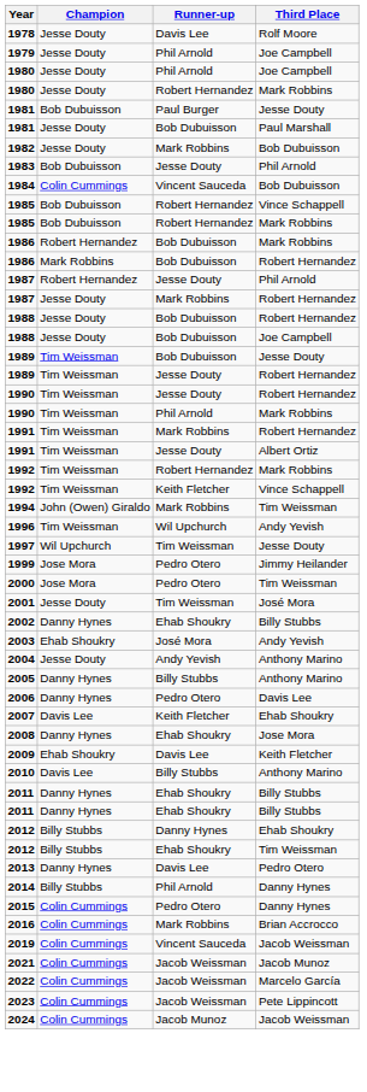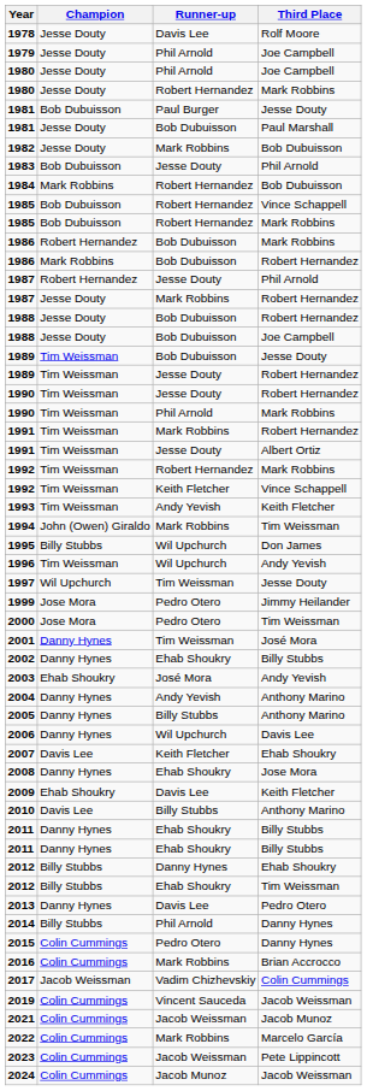 <table class="wikitable mw-collapsible">
 <tr>
 <th>Year</th>
 <th><a href='#'>Champion</a></th>
 <th><a href='#'>Runner-up</a></th>
 <th><a href='#'>Third Place</a></th>
 </tr>
 <tr>
 <td><strong>1978</strong></td>
 <td> Jesse Douty</td>
 <td> Davis Lee</td>
 <td> Rolf Moore</td>
 </tr>
 <tr>
 <td><strong>1979</strong></td>
 <td> Jesse Douty</td>
 <td> Phil Arnold</td>
 <td> Joe Campbell</td>
 </tr>
 <tr>
 <td><strong>1980</strong></td>
 <td> Jesse Douty</td>
 <td> Phil Arnold</td>
 <td> Joe Campbell</td>
 </tr>
 <tr>
 <td><strong>1980</strong></td>
 <td> Jesse Douty</td>
 <td> Robert Hernandez</td>
 <td> Mark Robbins</td>
 </tr>
 <tr>
 <td><strong>1981</strong></td>
 <td> Bob Dubuisson</td>
 <td> Paul Burger</td>
 <td> Jesse Douty</td>
 </tr>
 <tr>
 <td><strong>1981</strong></td>
 <td> Jesse Douty</td>
 <td> Bob Dubuisson</td>
 <td> Paul Marshall</td>
 </tr>
 <tr>
 <td><strong>1982</strong></td>
 <td> Jesse Douty</td>
 <td> Mark Robbins</td>
 <td> Bob Dubuisson</td>
 </tr>
 <tr>
 <td><strong>1983</strong></td>
 <td> Bob Dubuisson</td>
 <td> Jesse Douty</td>
 <td> Phil Arnold</td>
 </tr>
 <tr>
 <td><strong>1984</strong></td>
-<td> <a href='#'>Colin Cummings</a></td>
-<td> Vincent Sauceda</td>
+<td> Mark Robbins</td>
+<td> Robert Hernandez</td>
 <td> Bob Dubuisson</td>
 </tr>
 <tr>
 <td><strong>1985</strong></td>
 <td> Bob Dubuisson</td>
 <td> Robert Hernandez</td>
 <td> Vince Schappell</td>
 </tr>
 <tr>
 <td><strong>1985</strong></td>
 <td> Bob Dubuisson</td>
 <td> Robert Hernandez</td>
 <td> Mark Robbins</td>
 </tr>
 <tr>
 <td><strong>1986</strong></td>
 <td> Robert Hernandez</td>
 <td> Bob Dubuisson</td>
 <td> Mark Robbins</td>
 </tr>
 <tr>
 <td><strong>1986</strong></td>
 <td> Mark Robbins</td>
 <td> Bob Dubuisson</td>
 <td> Robert Hernandez</td>
 </tr>
 <tr>
 <td><strong>1987</strong></td>
 <td> Robert Hernandez</td>
 <td> Jesse Douty</td>
 <td> Phil Arnold</td>
 </tr>
 <tr>
 <td><strong>1987</strong></td>
 <td> Jesse Douty</td>
 <td> Mark Robbins</td>
 <td> Robert Hernandez</td>
 </tr>
 <tr>
 <td><strong>1988</strong></td>
 <td> Jesse Douty</td>
 <td> Bob Dubuisson</td>
 <td> Robert Hernandez</td>
 </tr>
 <tr>
 <td><strong>1988</strong></td>
 <td> Jesse Douty</td>
 <td> Bob Dubuisson</td>
 <td> Joe Campbell</td>
 </tr>
 <tr>
 <td><strong>1989</strong></td>
 <td> <a href='#'>Tim Weissman</a></td>
 <td> Bob Dubuisson</td>
 <td> Jesse Douty</td>
 </tr>
 <tr>
 <td><strong>1989</strong></td>
 <td> Tim Weissman</td>
 <td> Jesse Douty</td>
 <td> Robert Hernandez</td>
 </tr>
 <tr>
 <td><strong>1990</strong></td>
 <td> Tim Weissman</td>
 <td> Jesse Douty</td>
 <td> Robert Hernandez</td>
 </tr>
 <tr |>
 <td><strong>1990</strong></td>
 <td> Tim Weissman</td>
 <td> Phil Arnold</td>
 <td> Mark Robbins</td>
 </tr>
 <tr>
 <td><strong>1991</strong></td>
 <td> Tim Weissman</td>
 <td> Mark Robbins</td>
 <td> Robert Hernandez</td>
 </tr>
 <tr>
 <td><strong>1991</strong></td>
 <td> Tim Weissman</td>
 <td> Jesse Douty</td>
 <td> Albert Ortiz</td>
 </tr>
 <tr>
 <td><strong>1992</strong></td>
 <td> Tim Weissman</td>
 <td> Robert Hernandez</td>
 <td> Mark Robbins</td>
 </tr>
 <tr>
 <td><strong>1992</strong></td>
 <td> Tim Weissman</td>
 <td> Keith Fletcher</td>
 <td> Vince Schappell</td>
 </tr>
 <tr>
+<td><strong>1993</strong></td>
+<td> Tim Weissman</td>
+<td> Andy Yevish</td>
+<td> Keith Fletcher</td>
+</tr>
+<tr>
 <td><strong>1994</strong></td>
 <td> John (Owen) Giraldo</td>
 <td> Mark Robbins</td>
 <td> Tim Weissman</td>
+</tr>
+<tr>
+<td><strong>1995</strong></td>
+<td> Billy Stubbs</td>
+<td> Wil Upchurch</td>
+<td> Don James</td>
 </tr>
 <tr>
 <td><strong>1996</strong></td>
 <td> Tim Weissman</td>
 <td> Wil Upchurch</td>
 <td> Andy Yevish</td>
 </tr>
 <tr>
 <td><strong>1997</strong></td>
 <td> Wil Upchurch</td>
 <td> Tim Weissman</td>
 <td> Jesse Douty</td>
 </tr>
 <tr>
 <td><strong>1999</strong></td>
 <td> Jose Mora</td>
 <td> Pedro Otero</td>
 <td> Jimmy Heilander</td>
 </tr>
 <tr>
 <td><strong>2000</strong></td>
 <td> Jose Mora</td>
 <td> Pedro Otero</td>
 <td> Tim Weissman</td>
 </tr>
 <tr>
 <td><strong>2001</strong></td>
-<td> Jesse Douty</td>
+<td> <a href='#'>Danny Hynes</a></td>
 <td> Tim Weissman</td>
 <td> José Mora</td>
 </tr>
 <tr>
 <td><strong>2002</strong></td>
 <td> Danny Hynes</td>
 <td> Ehab Shoukry</td>
 <td> Billy Stubbs</td>
 </tr>
 <tr>
 <td><strong>2003</strong></td>
 <td> Ehab Shoukry</td>
 <td> José Mora</td>
 <td> Andy Yevish</td>
 </tr>
 <tr>
 <td><strong>2004</strong></td>
-<td> Jesse Douty</td>
+<td> Danny Hynes</td>
 <td> Andy Yevish</td>
 <td> Anthony Marino</td>
 </tr>
 <tr>
 <td><strong>2005</strong></td>
 <td> Danny Hynes</td>
 <td> Billy Stubbs</td>
 <td> Anthony Marino</td>
 </tr>
 <tr>
 <td><strong>2006</strong></td>
 <td> Danny Hynes</td>
-<td> Pedro Otero</td>
+<td> Wil Upchurch</td>
 <td> Davis Lee</td>
 </tr>
 <tr>
 <td><strong>2007</strong></td>
 <td> Davis Lee</td>
 <td> Keith Fletcher</td>
 <td> Ehab Shoukry</td>
 </tr>
 <tr>
 <td><strong>2008</strong></td>
 <td> Danny Hynes</td>
 <td> Ehab Shoukry</td>
 <td> Jose Mora</td>
 </tr>
 <tr>
 <td><strong>2009</strong></td>
 <td> Ehab Shoukry</td>
 <td> Davis Lee</td>
 <td> Keith Fletcher</td>
 </tr>
 <tr>
 <td><strong>2010</strong></td>
 <td> Davis Lee</td>
 <td> Billy Stubbs</td>
 <td> Anthony Marino</td>
 </tr>
 <tr>
 <td><strong>2011</strong></td>
 <td> Danny Hynes</td>
 <td> Ehab Shoukry</td>
 <td> Billy Stubbs</td>
 </tr>
 <tr>
 <td><strong>2011</strong></td>
 <td> Danny Hynes</td>
 <td> Ehab Shoukry</td>
 <td> Billy Stubbs</td>
 </tr>
 <tr>
 <td><strong>2012</strong></td>
 <td> Billy Stubbs</td>
 <td> Danny Hynes</td>
 <td> Ehab Shoukry</td>
 </tr>
 <tr>
 <td><strong>2012</strong></td>
 <td> Billy Stubbs</td>
 <td> Ehab Shoukry</td>
 <td> Tim Weissman</td>
 </tr>
 <tr>
 <td><strong>2013</strong></td>
 <td> Danny Hynes</td>
 <td> Davis Lee</td>
 <td> Pedro Otero</td>
 </tr>
 <tr>
 <td><strong>2014</strong></td>
 <td> Billy Stubbs</td>
 <td> Phil Arnold</td>
 <td> Danny Hynes</td>
 </tr>
 <tr>
 <td><strong>2015</strong></td>
 <td> <a href='#'>Colin Cummings</a></td>
 <td> Pedro Otero</td>
 <td> Danny Hynes</td>
 </tr>
 <tr>
 <td><strong>2016</strong></td>
 <td> <a href='#'>Colin Cummings</a></td>
 <td> Mark Robbins</td>
 <td> Brian Accrocco</td>
 </tr>
 <tr>
+<td><strong>2017</strong></td>
+<td> Jacob Weissman</td>
+<td> Vadim Chizhevskiy</td>
+<td> <a href='#'>Colin Cummings</a></td>
+</tr>
+<tr>
 <td><strong>2019</strong></td>
 <td> <a href='#'>Colin Cummings</a></td>
 <td> Vincent Sauceda</td>
 <td> Jacob Weissman</td>
 </tr>
 <tr>
 <td><strong>2021</strong></td>
 <td> <a href='#'>Colin Cummings</a></td>
 <td> Jacob Weissman</td>
 <td> Jacob Munoz</td>
 </tr>
 <tr>
 <td><strong>2022</strong></td>
 <td> <a href='#'>Colin Cummings</a></td>
-<td> Jacob Weissman</td>
+<td> Mark Robbins</td>
 <td> Marcelo García</td>
 </tr>
 <tr>
 <td><strong>2023</strong></td>
 <td> <a href='#'>Colin Cummings</a></td>
 <td> Jacob Weissman</td>
 <td> Pete Lippincott</td>
 </tr>
 <tr>
 <td><strong>2024</strong></td>
 <td> <a href='#'>Colin Cummings</a></td>
 <td> Jacob Munoz</td>
 <td> Jacob Weissman</td>
 </tr>
 </table>
